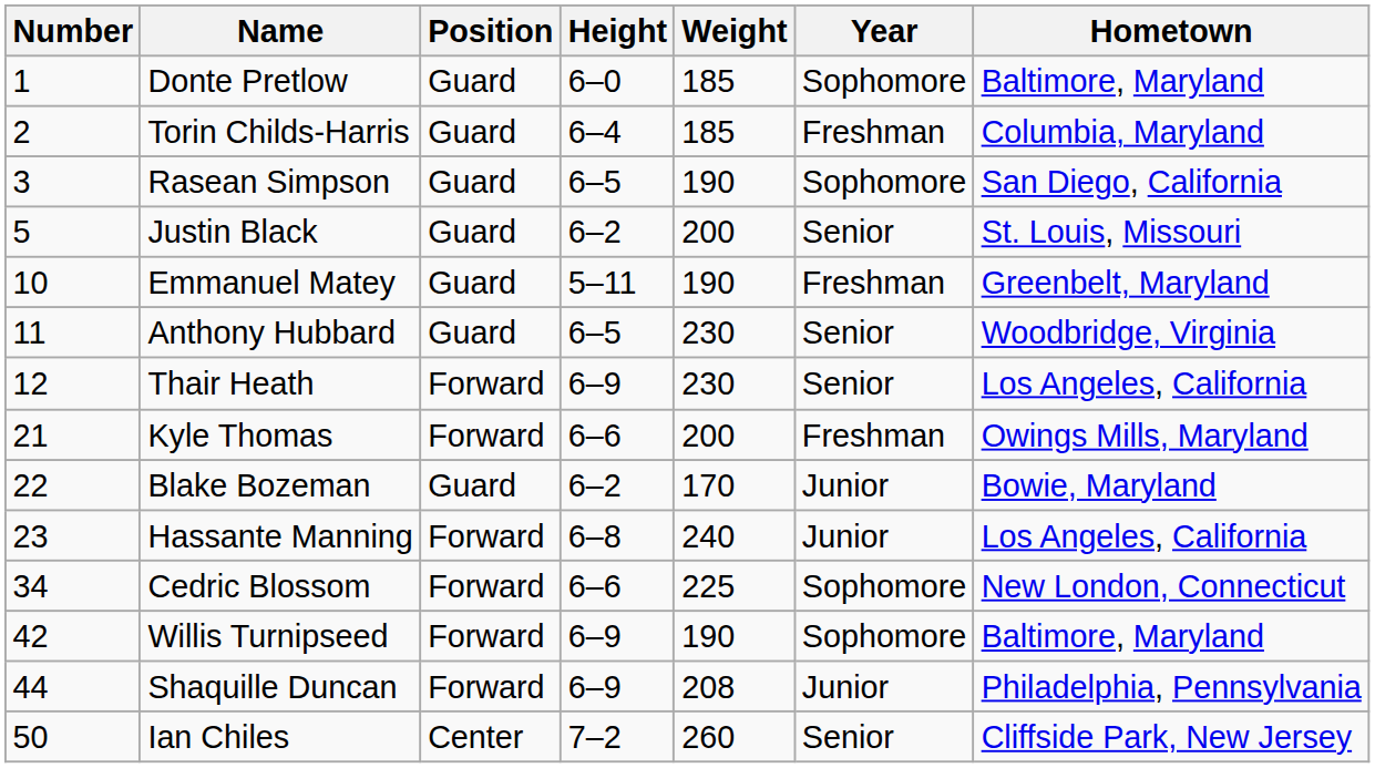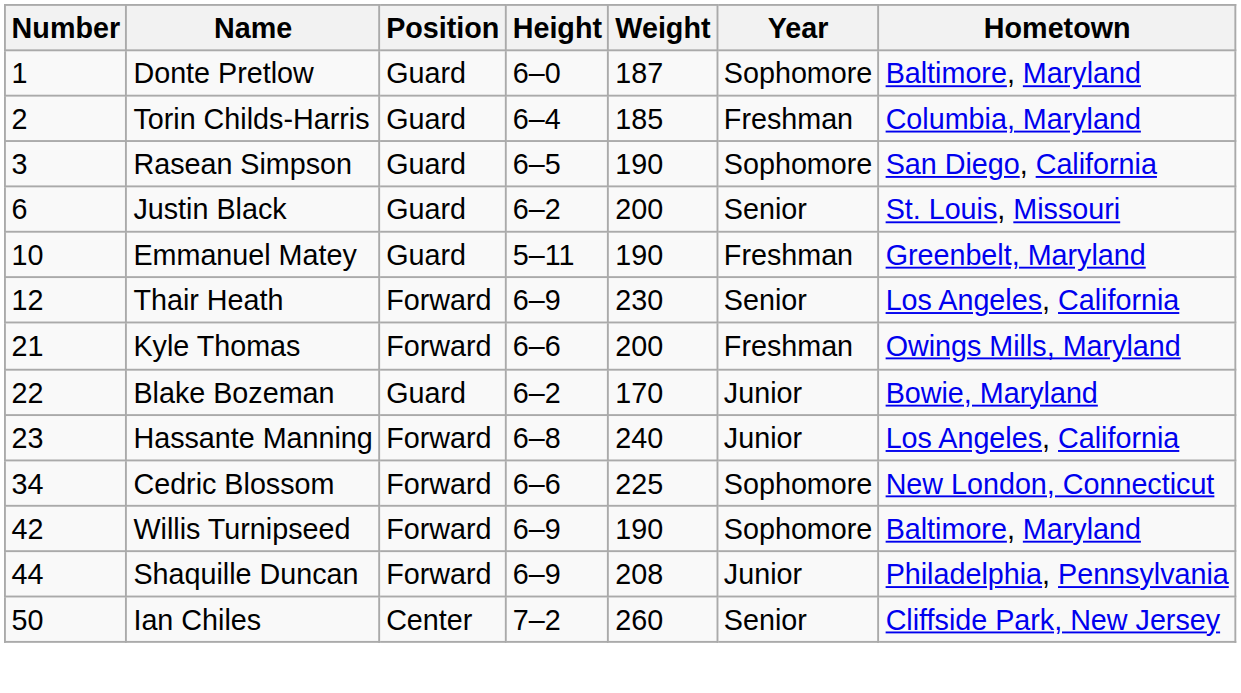 <table class="wikitable sortable" style="font-size: 95%;">
 <tr>
 <th>Number</th>
 <th>Name</th>
 <th>Position</th>
 <th>Height</th>
 <th>Weight</th>
 <th>Year</th>
 <th>Hometown</th>
 </tr>
 <tr>
 <td>1</td>
 <td>Donte Pretlow</td>
 <td>Guard</td>
 <td>6–0</td>
-<td>185</td>
+<td>187</td>
 <td>Sophomore</td>
 <td><a href='#'>Baltimore</a>, <a href='#'>Maryland</a></td>
 </tr>
 <tr>
 <td>2</td>
 <td>Torin Childs-Harris</td>
 <td>Guard</td>
 <td>6–4</td>
 <td>185</td>
 <td>Freshman</td>
 <td><a href='#'>Columbia, Maryland</a></td>
 </tr>
 <tr>
 <td>3</td>
 <td>Rasean Simpson</td>
 <td>Guard</td>
 <td>6–5</td>
 <td>190</td>
 <td>Sophomore</td>
 <td><a href='#'>San Diego</a>, <a href='#'>California</a></td>
 </tr>
 <tr>
-<td>5</td>
+<td>6</td>
 <td>Justin Black</td>
 <td>Guard</td>
 <td>6–2</td>
 <td>200</td>
 <td>Senior</td>
 <td><a href='#'>St. Louis</a>, <a href='#'>Missouri</a></td>
 </tr>
 <tr>
 <td>10</td>
 <td>Emmanuel Matey</td>
 <td>Guard</td>
 <td>5–11</td>
 <td>190</td>
 <td>Freshman</td>
 <td><a href='#'>Greenbelt, Maryland</a></td>
-</tr>
-<tr>
-<td>11</td>
-<td>Anthony Hubbard</td>
-<td>Guard</td>
-<td>6–5</td>
-<td>230</td>
-<td>Senior</td>
-<td><a href='#'>Woodbridge, Virginia</a></td>
 </tr>
 <tr>
 <td>12</td>
 <td>Thair Heath</td>
 <td>Forward</td>
 <td>6–9</td>
 <td>230</td>
 <td>Senior</td>
 <td><a href='#'>Los Angeles</a>, <a href='#'>California</a></td>
 </tr>
 <tr>
 <td>21</td>
 <td>Kyle Thomas</td>
 <td>Forward</td>
 <td>6–6</td>
 <td>200</td>
 <td>Freshman</td>
 <td><a href='#'>Owings Mills, Maryland</a></td>
 </tr>
 <tr>
 <td>22</td>
 <td>Blake Bozeman</td>
 <td>Guard</td>
 <td>6–2</td>
 <td>170</td>
 <td>Junior</td>
 <td><a href='#'>Bowie, Maryland</a></td>
 </tr>
 <tr>
 <td>23</td>
 <td>Hassante Manning</td>
 <td>Forward</td>
 <td>6–8</td>
 <td>240</td>
 <td>Junior</td>
 <td><a href='#'>Los Angeles</a>, <a href='#'>California</a></td>
 </tr>
 <tr>
 <td>34</td>
 <td>Cedric Blossom</td>
 <td>Forward</td>
 <td>6–6</td>
 <td>225</td>
 <td>Sophomore</td>
 <td><a href='#'>New London, Connecticut</a></td>
 </tr>
 <tr>
 <td>42</td>
 <td>Willis Turnipseed</td>
 <td>Forward</td>
 <td>6–9</td>
 <td>190</td>
 <td>Sophomore</td>
 <td><a href='#'>Baltimore</a>, <a href='#'>Maryland</a></td>
 </tr>
 <tr>
 <td>44</td>
 <td>Shaquille Duncan</td>
 <td>Forward</td>
 <td>6–9</td>
 <td>208</td>
 <td>Junior</td>
 <td><a href='#'>Philadelphia</a>, <a href='#'>Pennsylvania</a></td>
 </tr>
 <tr>
 <td>50</td>
 <td>Ian Chiles</td>
 <td>Center</td>
 <td>7–2</td>
 <td>260</td>
 <td>Senior</td>
 <td><a href='#'>Cliffside Park, New Jersey</a></td>
 </tr>
 </table>
